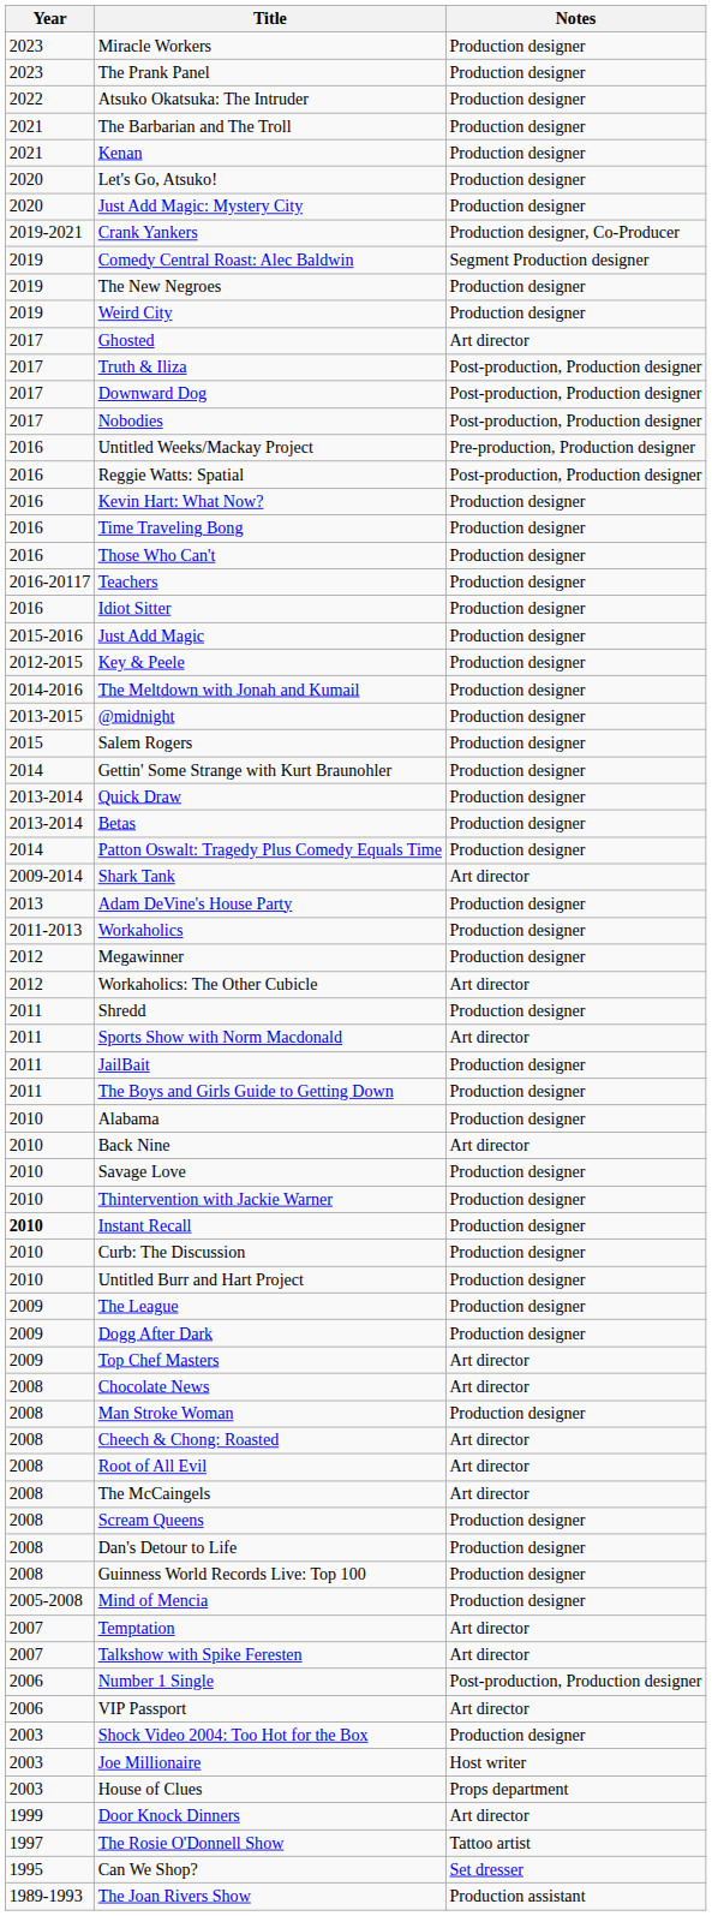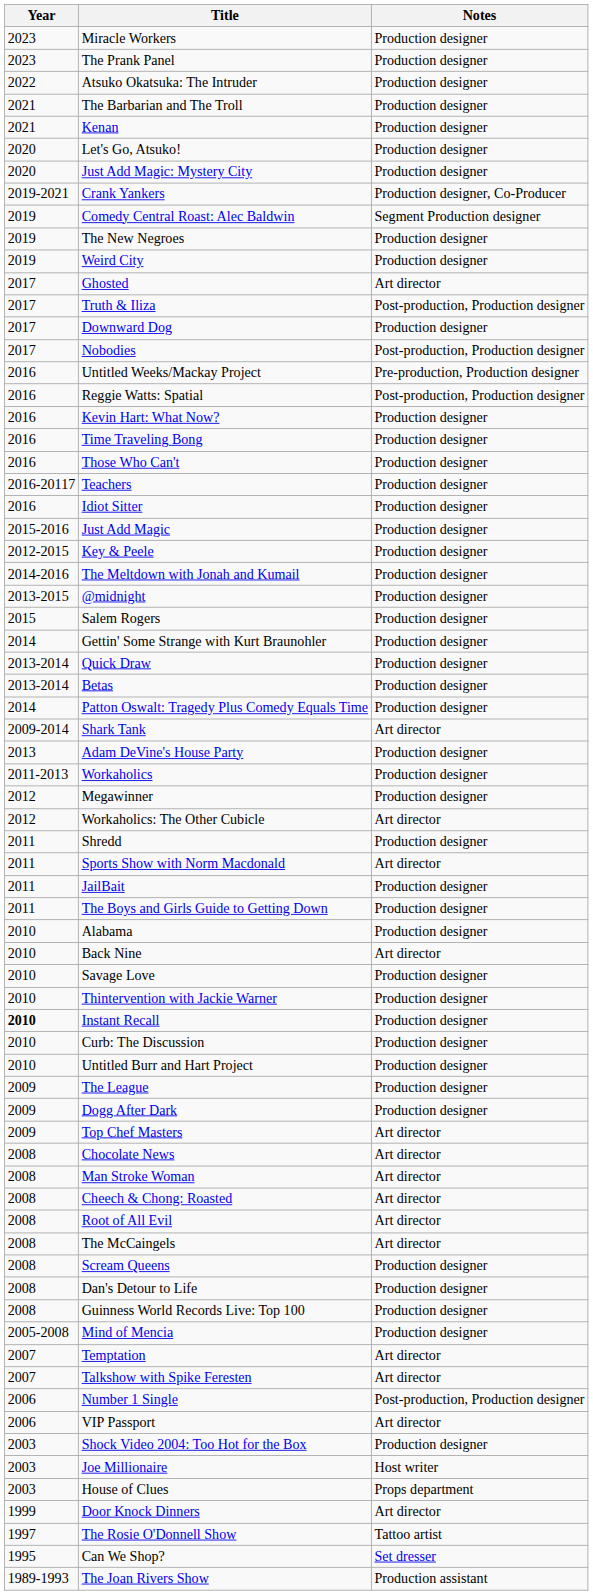 <table class="wikitable">
 <tr>
 <th>Year</th>
 <th>Title</th>
 <th>Notes</th>
 </tr>
 <tr>
 <td>2023</td>
 <td>Miracle Workers</td>
 <td>Production designer</td>
 </tr>
 <tr>
 <td>2023</td>
 <td>The Prank Panel</td>
 <td>Production designer</td>
 </tr>
 <tr>
 <td>2022</td>
 <td>Atsuko Okatsuka: The Intruder</td>
 <td>Production designer</td>
 </tr>
 <tr>
 <td>2021</td>
 <td>The Barbarian and The Troll</td>
 <td>Production designer</td>
 </tr>
 <tr>
 <td>2021</td>
 <td><a href='#'>Kenan</a></td>
 <td>Production designer</td>
 </tr>
 <tr>
 <td>2020</td>
 <td>Let's Go, Atsuko!</td>
 <td>Production designer</td>
 </tr>
 <tr>
 <td>2020</td>
 <td><a href='#'>Just Add Magic: Mystery City</a></td>
 <td>Production designer</td>
 </tr>
 <tr>
 <td>2019-2021</td>
 <td><a href='#'>Crank Yankers</a></td>
 <td>Production designer, Co-Producer</td>
 </tr>
 <tr>
 <td>2019</td>
 <td><a href='#'>Comedy Central Roast: Alec Baldwin</a></td>
 <td>Segment Production designer</td>
 </tr>
 <tr>
 <td>2019</td>
 <td>The New Negroes</td>
 <td>Production designer</td>
 </tr>
 <tr>
 <td>2019</td>
 <td><a href='#'>Weird City</a></td>
 <td>Production designer</td>
 </tr>
 <tr>
 <td>2017</td>
 <td><a href='#'>Ghosted</a></td>
 <td>Art director</td>
 </tr>
 <tr>
 <td>2017</td>
 <td><a href='#'>Truth & Iliza</a></td>
 <td>Post-production, Production designer</td>
 </tr>
 <tr>
 <td>2017</td>
 <td><a href='#'>Downward Dog</a></td>
-<td>Post-production, Production designer</td>
+<td>Production designer</td>
 </tr>
 <tr>
 <td>2017</td>
 <td><a href='#'>Nobodies</a></td>
 <td>Post-production, Production designer</td>
 </tr>
 <tr>
 <td>2016</td>
 <td>Untitled Weeks/Mackay Project</td>
 <td>Pre-production, Production designer</td>
 </tr>
 <tr>
 <td>2016</td>
 <td>Reggie Watts: Spatial</td>
 <td>Post-production, Production designer</td>
 </tr>
 <tr>
 <td>2016</td>
 <td><a href='#'>Kevin Hart: What Now?</a></td>
 <td>Production designer</td>
 </tr>
 <tr>
 <td>2016</td>
 <td><a href='#'>Time Traveling Bong</a></td>
 <td>Production designer</td>
 </tr>
 <tr>
 <td>2016</td>
 <td><a href='#'>Those Who Can't</a></td>
 <td>Production designer</td>
 </tr>
 <tr>
 <td>2016-20117</td>
 <td><a href='#'>Teachers</a></td>
 <td>Production designer</td>
 </tr>
 <tr>
 <td>2016</td>
 <td><a href='#'>Idiot Sitter</a></td>
 <td>Production designer</td>
 </tr>
 <tr>
 <td>2015-2016</td>
 <td><a href='#'>Just Add Magic</a></td>
 <td>Production designer</td>
 </tr>
 <tr>
 <td>2012-2015</td>
 <td><a href='#'>Key & Peele</a></td>
 <td>Production designer</td>
 </tr>
 <tr>
 <td>2014-2016</td>
 <td><a href='#'>The Meltdown with Jonah and Kumail</a></td>
 <td>Production designer</td>
 </tr>
 <tr>
 <td>2013-2015</td>
 <td><a href='#'>@midnight</a></td>
 <td>Production designer</td>
 </tr>
 <tr>
 <td>2015</td>
 <td>Salem Rogers</td>
 <td>Production designer</td>
 </tr>
 <tr>
 <td>2014</td>
 <td>Gettin' Some Strange with Kurt Braunohler</td>
 <td>Production designer</td>
 </tr>
 <tr>
 <td>2013-2014</td>
 <td><a href='#'>Quick Draw</a></td>
 <td>Production designer</td>
 </tr>
 <tr>
 <td>2013-2014</td>
 <td><a href='#'>Betas</a></td>
 <td>Production designer</td>
 </tr>
 <tr>
 <td>2014</td>
 <td><a href='#'>Patton Oswalt: Tragedy Plus Comedy Equals Time</a></td>
 <td>Production designer</td>
 </tr>
 <tr>
 <td>2009-2014</td>
 <td><a href='#'>Shark Tank</a></td>
 <td>Art director</td>
 </tr>
 <tr>
 <td>2013</td>
 <td><a href='#'>Adam DeVine's House Party</a></td>
 <td>Production designer</td>
 </tr>
 <tr>
 <td>2011-2013</td>
 <td><a href='#'>Workaholics</a></td>
 <td>Production designer</td>
 </tr>
 <tr>
 <td>2012</td>
 <td>Megawinner</td>
 <td>Production designer</td>
 </tr>
 <tr>
 <td>2012</td>
 <td>Workaholics: The Other Cubicle</td>
 <td>Art director</td>
 </tr>
 <tr>
 <td>2011</td>
 <td>Shredd</td>
 <td>Production designer</td>
 </tr>
 <tr>
 <td>2011</td>
 <td><a href='#'>Sports Show with Norm Macdonald</a></td>
 <td>Art director</td>
 </tr>
 <tr>
 <td>2011</td>
 <td><a href='#'>JailBait</a></td>
 <td>Production designer</td>
 </tr>
 <tr>
 <td>2011</td>
 <td><a href='#'>The Boys and Girls Guide to Getting Down</a></td>
 <td>Production designer</td>
 </tr>
 <tr>
 <td>2010</td>
 <td>Alabama</td>
 <td>Production designer</td>
 </tr>
 <tr>
 <td>2010</td>
 <td>Back Nine</td>
 <td>Art director</td>
 </tr>
 <tr>
 <td>2010</td>
 <td>Savage Love</td>
 <td>Production designer</td>
 </tr>
 <tr>
 <td>2010</td>
 <td><a href='#'>Thintervention with Jackie Warner</a></td>
 <td>Production designer</td>
 </tr>
 <tr>
 <td><strong>2010</strong></td>
 <td><a href='#'>Instant Recall</a></td>
 <td>Production designer</td>
 </tr>
 <tr>
 <td>2010</td>
 <td>Curb: The Discussion</td>
 <td>Production designer</td>
 </tr>
 <tr>
 <td>2010</td>
 <td>Untitled Burr and Hart Project</td>
 <td>Production designer</td>
 </tr>
 <tr>
 <td>2009</td>
 <td><a href='#'>The League</a></td>
 <td>Production designer</td>
 </tr>
 <tr>
 <td>2009</td>
 <td><a href='#'>Dogg After Dark</a></td>
 <td>Production designer</td>
 </tr>
 <tr>
 <td>2009</td>
 <td><a href='#'>Top Chef Masters</a></td>
 <td>Art director</td>
 </tr>
 <tr>
 <td>2008</td>
 <td><a href='#'>Chocolate News</a></td>
 <td>Art director</td>
 </tr>
 <tr>
 <td>2008</td>
 <td><a href='#'>Man Stroke Woman</a></td>
-<td>Production designer</td>
+<td>Art director</td>
 </tr>
 <tr>
 <td>2008</td>
 <td><a href='#'>Cheech & Chong: Roasted</a></td>
 <td>Art director</td>
 </tr>
 <tr>
 <td>2008</td>
 <td><a href='#'>Root of All Evil</a></td>
 <td>Art director</td>
 </tr>
 <tr>
 <td>2008</td>
 <td>The McCaingels</td>
 <td>Art director</td>
 </tr>
 <tr>
 <td>2008</td>
 <td><a href='#'>Scream Queens</a></td>
 <td>Production designer</td>
 </tr>
 <tr>
 <td>2008</td>
 <td>Dan's Detour to Life</td>
 <td>Production designer</td>
 </tr>
 <tr>
 <td>2008</td>
 <td>Guinness World Records Live: Top 100</td>
 <td>Production designer</td>
 </tr>
 <tr>
 <td>2005-2008</td>
 <td><a href='#'>Mind of Mencia</a></td>
 <td>Production designer</td>
 </tr>
 <tr>
 <td>2007</td>
 <td><a href='#'>Temptation</a></td>
 <td>Art director</td>
 </tr>
 <tr>
 <td>2007</td>
 <td><a href='#'>Talkshow with Spike Feresten</a></td>
 <td>Art director</td>
 </tr>
 <tr>
 <td>2006</td>
 <td><a href='#'>Number 1 Single</a></td>
 <td>Post-production, Production designer</td>
 </tr>
 <tr>
 <td>2006</td>
 <td>VIP Passport</td>
 <td>Art director</td>
 </tr>
 <tr>
 <td>2003</td>
 <td><a href='#'>Shock Video 2004: Too Hot for the Box</a></td>
 <td>Production designer</td>
 </tr>
 <tr>
 <td>2003</td>
 <td><a href='#'>Joe Millionaire</a></td>
 <td>Host writer</td>
 </tr>
 <tr>
 <td>2003</td>
 <td>House of Clues</td>
 <td>Props department</td>
 </tr>
 <tr>
 <td>1999</td>
 <td><a href='#'>Door Knock Dinners</a></td>
 <td>Art director</td>
 </tr>
 <tr>
 <td>1997</td>
 <td><a href='#'>The Rosie O'Donnell Show</a></td>
 <td>Tattoo artist</td>
 </tr>
 <tr>
 <td>1995</td>
 <td>Can We Shop?</td>
 <td><a href='#'>Set dresser</a></td>
 </tr>
 <tr>
 <td>1989-1993</td>
 <td><a href='#'>The Joan Rivers Show</a></td>
 <td>Production assistant</td>
 </tr>
 </table>
